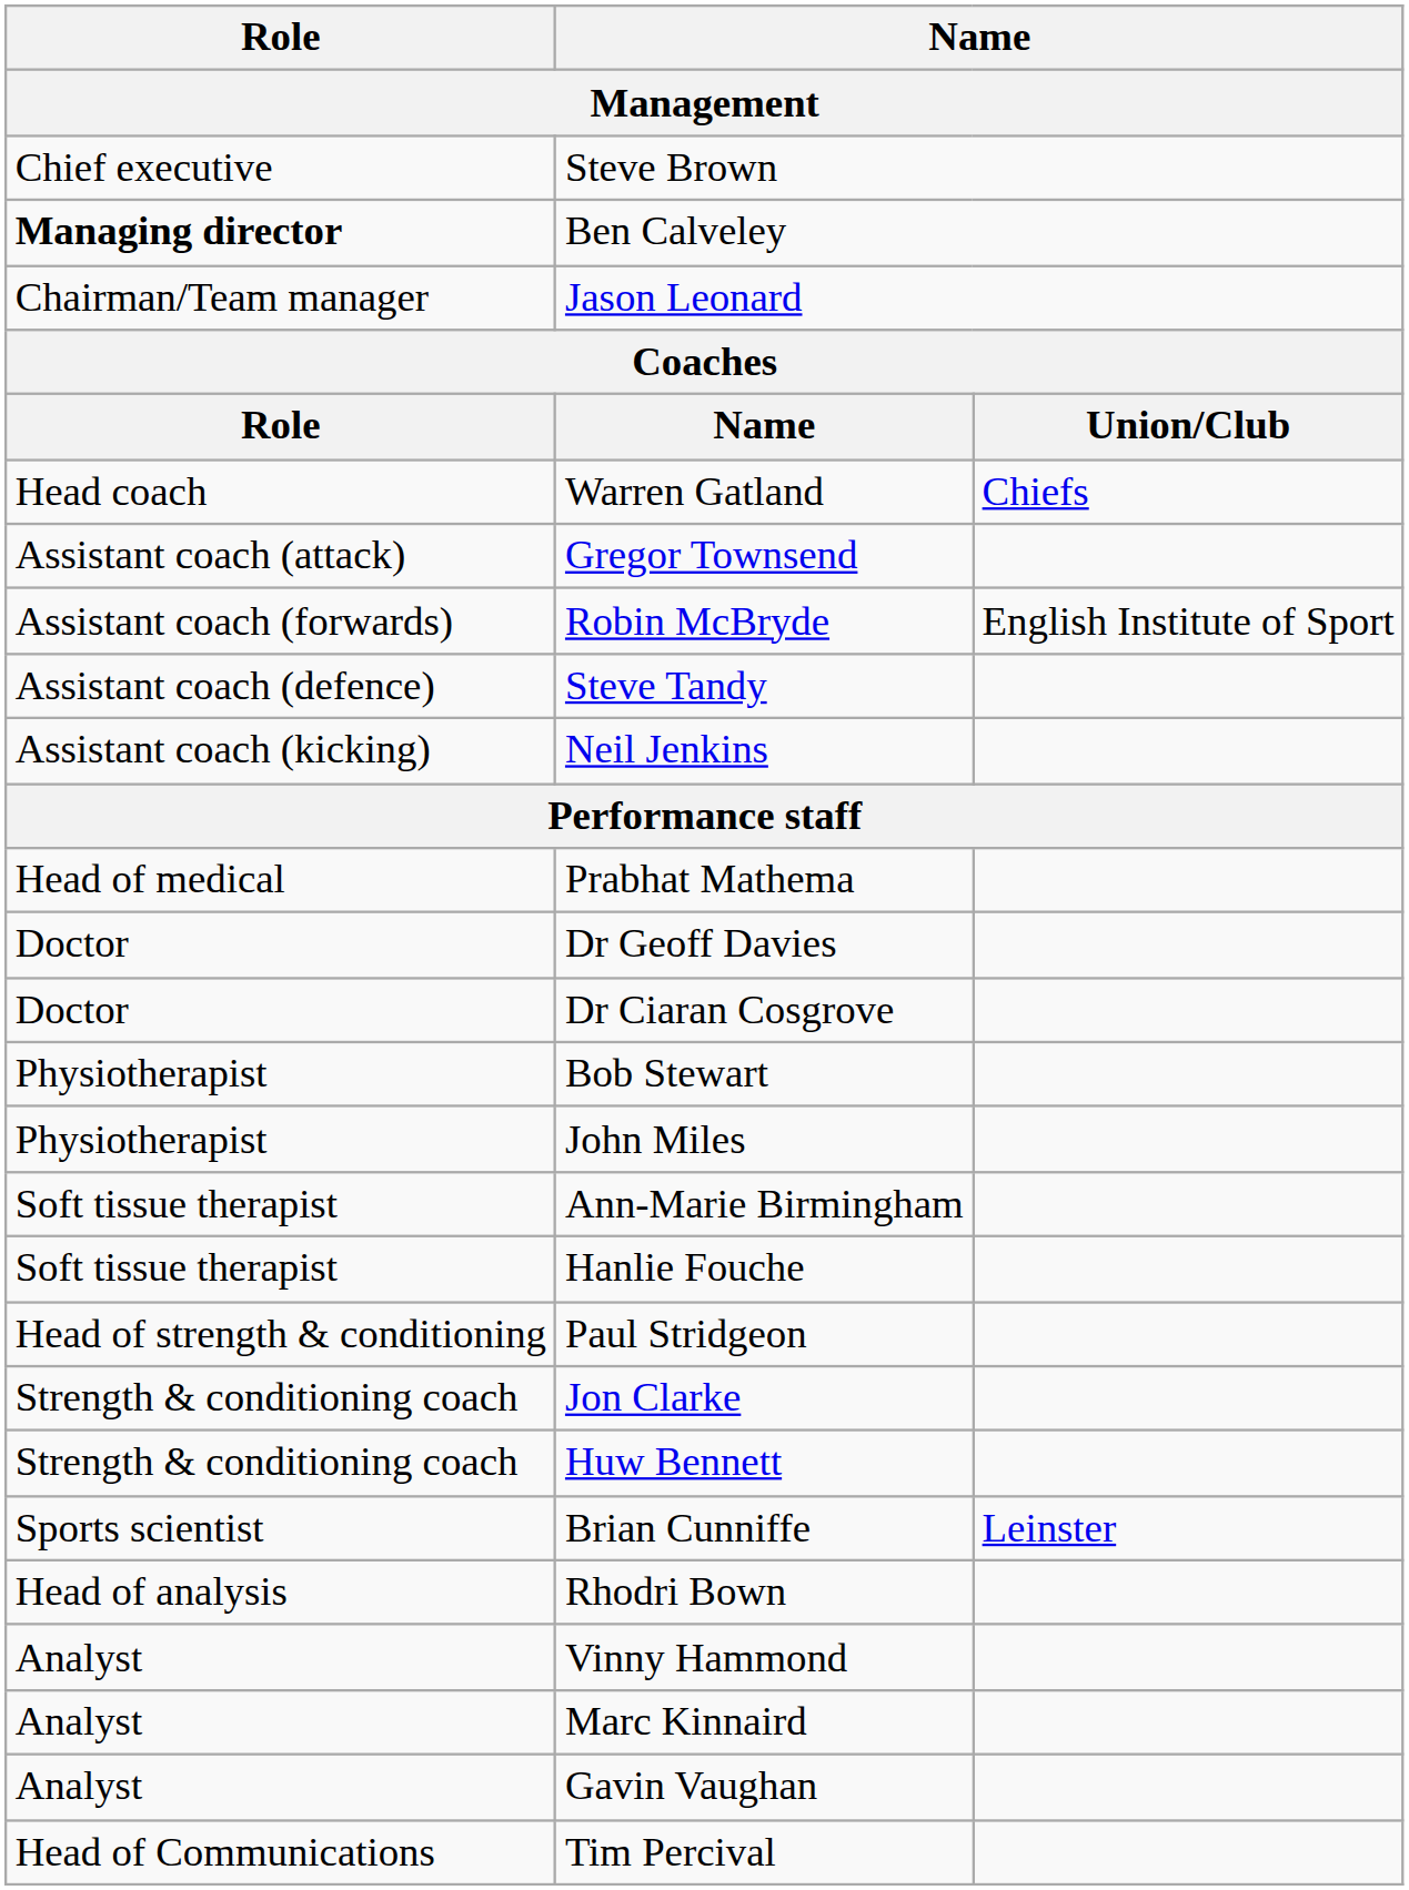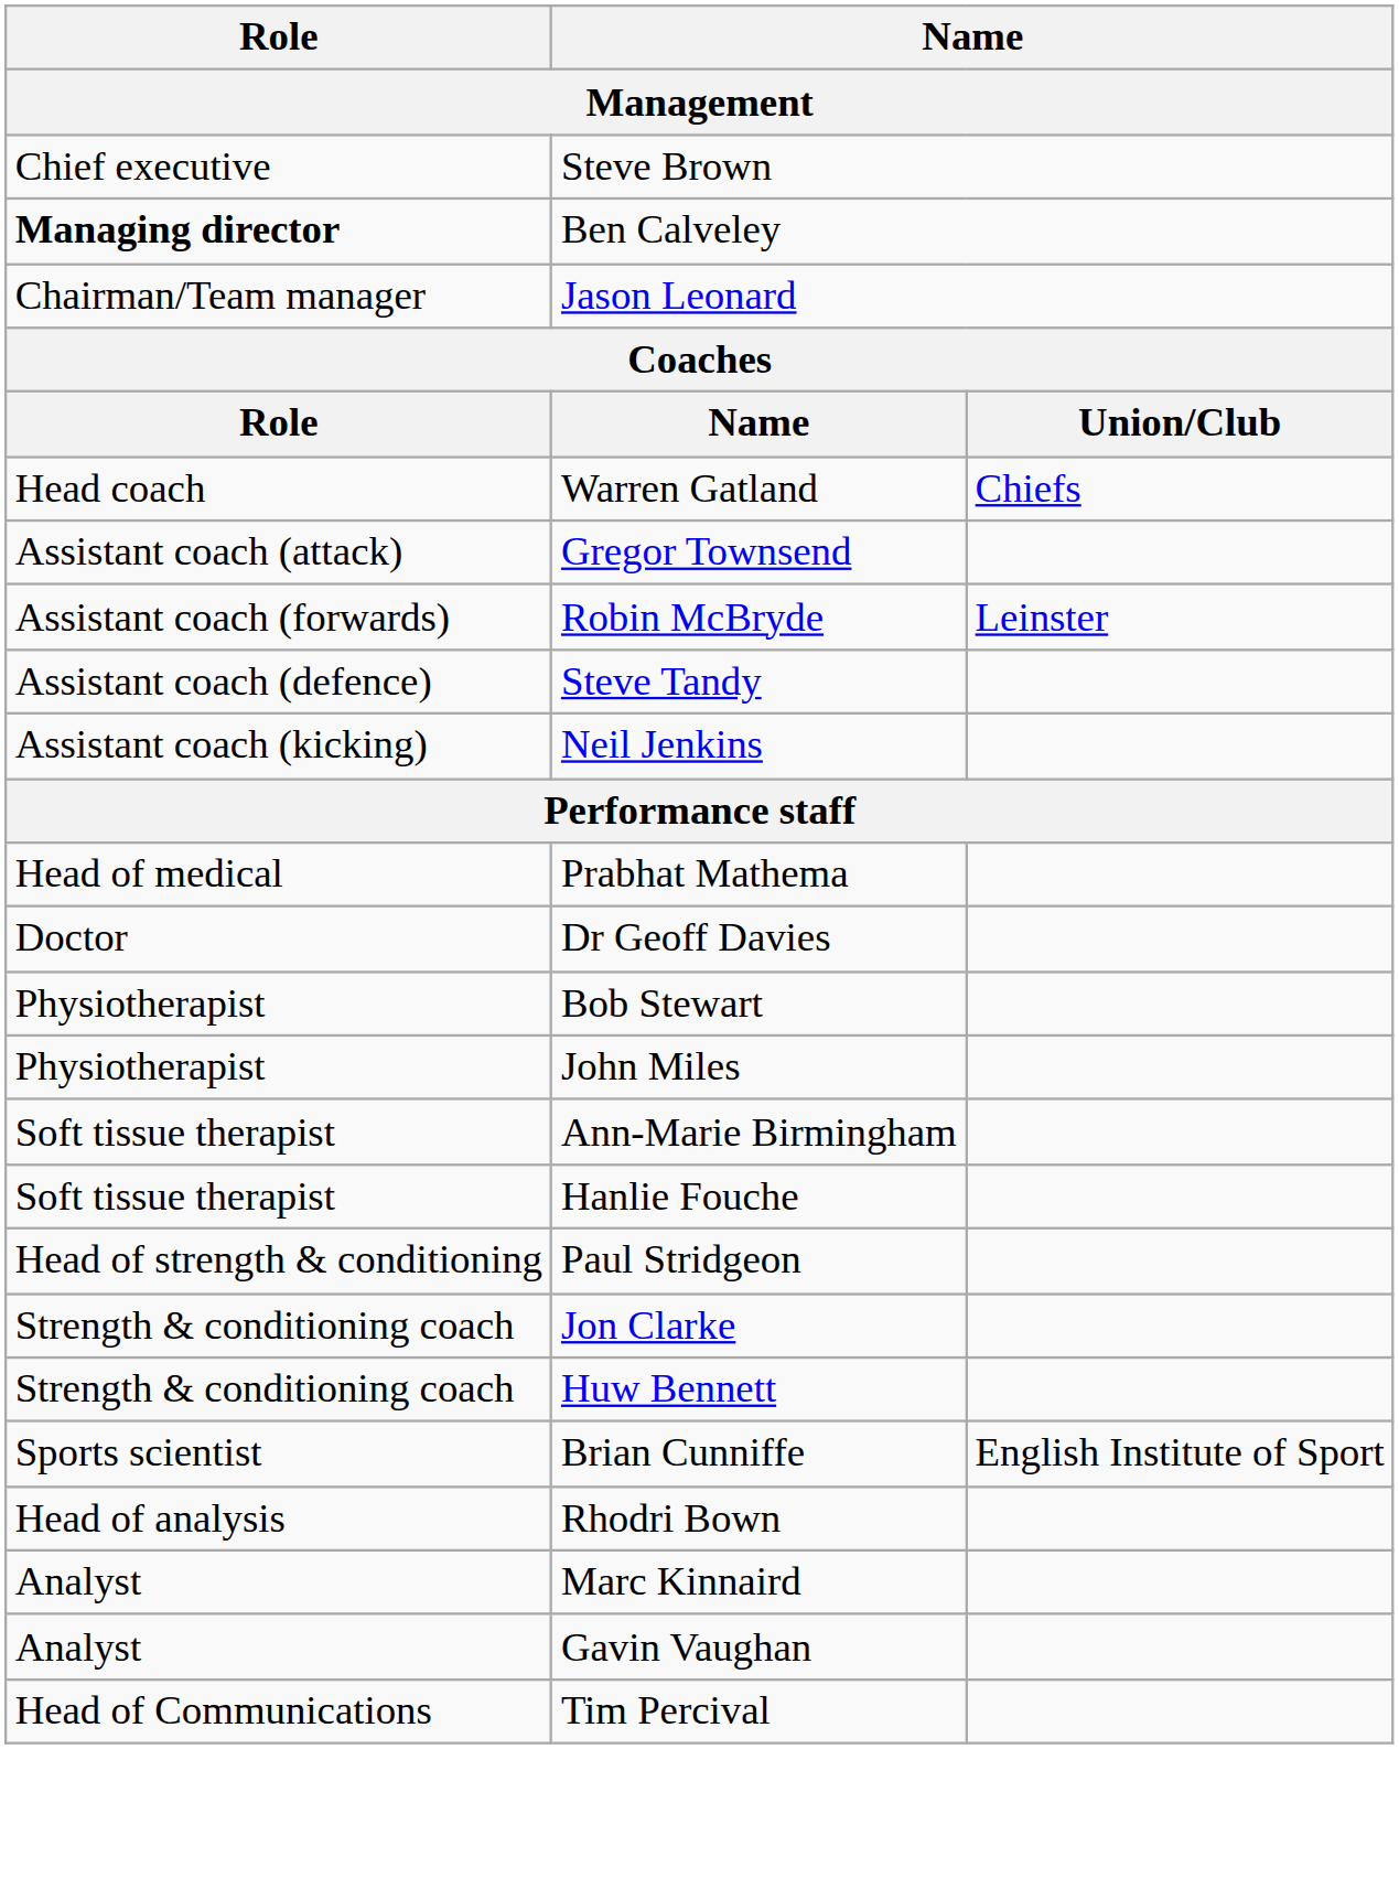 <table class="wikitable">
 <tr>
 <th>Role</th>
 <th colspan=2>Name</th>
 </tr>
 <tr>
 <th colspan="3">Management</th>
 </tr>
 <tr>
 <td>Chief executive</td>
 <td colspan=2>Steve Brown</td>
 </tr>
 <tr>
 <td><strong>Managing director</strong></td>
 <td colspan=2>Ben Calveley</td>
 </tr>
 <tr>
 <td>Chairman/Team manager</td>
 <td colspan=2><a href='#'>Jason Leonard</a></td>
 </tr>
 <tr>
 <th colspan="3">Coaches</th>
 </tr>
 <tr>
 <th>Role</th>
 <th>Name</th>
 <th>Union/Club</th>
 </tr>
 <tr>
 <td>Head coach</td>
 <td> Warren Gatland</td>
 <td> <a href='#'>Chiefs</a></td>
 </tr>
 <tr>
 <td>Assistant coach (attack)</td>
 <td> <a href='#'>Gregor Townsend</a></td>
 <td></td>
 </tr>
 <tr>
 <td>Assistant coach (forwards)</td>
 <td> <a href='#'>Robin McBryde</a></td>
-<td>English Institute of Sport</td>
+<td> <a href='#'>Leinster</a></td>
 </tr>
 <tr>
 <td>Assistant coach (defence)</td>
 <td> <a href='#'>Steve Tandy</a></td>
 <td></td>
 </tr>
 <tr>
 <td>Assistant coach (kicking)</td>
 <td> <a href='#'>Neil Jenkins</a></td>
 <td></td>
 </tr>
 <tr>
 <th colspan="3">Performance staff</th>
 </tr>
 <tr>
 <td>Head of medical</td>
 <td>Prabhat Mathema</td>
 <td></td>
 </tr>
 <tr>
 <td>Doctor</td>
 <td>Dr Geoff Davies</td>
-<td></td>
-</tr>
-<tr>
-<td>Doctor</td>
-<td>Dr Ciaran Cosgrove</td>
 <td></td>
 </tr>
 <tr>
 <td>Physiotherapist</td>
 <td>Bob Stewart</td>
 <td></td>
 </tr>
 <tr>
 <td>Physiotherapist</td>
 <td>John Miles</td>
 <td></td>
 </tr>
 <tr>
 <td>Soft tissue therapist</td>
 <td>Ann-Marie Birmingham</td>
 <td></td>
 </tr>
 <tr>
 <td>Soft tissue therapist</td>
 <td>Hanlie Fouche</td>
 <td></td>
 </tr>
 <tr>
 <td>Head of strength & conditioning</td>
 <td>Paul Stridgeon</td>
 <td></td>
 </tr>
 <tr>
 <td>Strength & conditioning coach</td>
 <td><a href='#'>Jon Clarke</a></td>
 <td></td>
 </tr>
 <tr>
 <td>Strength & conditioning coach</td>
 <td><a href='#'>Huw Bennett</a></td>
 <td></td>
 </tr>
 <tr>
 <td>Sports scientist</td>
 <td>Brian Cunniffe</td>
-<td> <a href='#'>Leinster</a></td>
+<td>English Institute of Sport</td>
 </tr>
 <tr>
 <td>Head of analysis</td>
 <td>Rhodri Bown</td>
-<td></td>
-</tr>
-<tr>
-<td>Analyst</td>
-<td>Vinny Hammond</td>
 <td></td>
 </tr>
 <tr>
 <td>Analyst</td>
 <td>Marc Kinnaird</td>
 <td></td>
 </tr>
 <tr>
 <td>Analyst</td>
 <td>Gavin Vaughan</td>
 <td></td>
 </tr>
 <tr>
 <td>Head of Communications</td>
 <td>Tim Percival</td>
 <td></td>
 </tr>
 </table>
